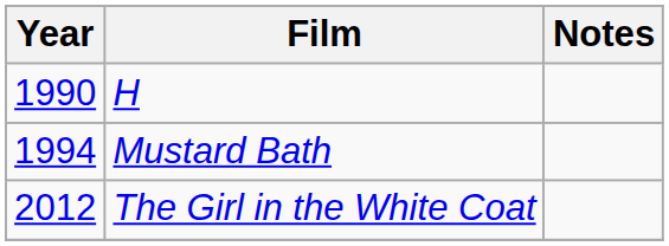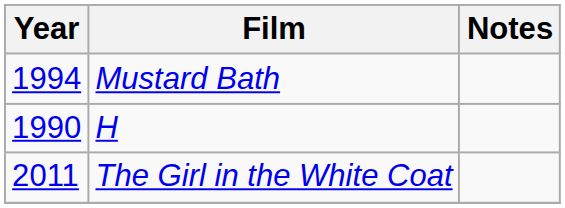 <table class="wikitable">
 <tr>
 <th>Year</th>
 <th>Film</th>
 <th>Notes</th>
 </tr>
 <tr>
+<td><a href='#'>1994</a></td>
+<td><em><a href='#'>Mustard Bath</a></em></td>
+<td></td>
+</tr>
+<tr>
 <td><a href='#'>1990</a></td>
 <td><em><a href='#'>H</a></em></td>
 <td></td>
 </tr>
 <tr>
-<td><a href='#'>1994</a></td>
-<td><em><a href='#'>Mustard Bath</a></em></td>
-<td></td>
-</tr>
-<tr>
-<td><a href='#'>2012</a></td>
+<td><a href='#'>2011</a></td>
 <td><em><a href='#'>The Girl in the White Coat</a></em></td>
 <td></td>
 </tr>
 <tr>
 </tr>
 </table>
